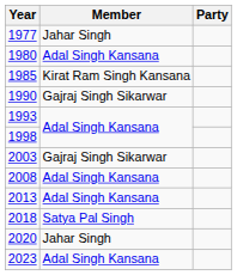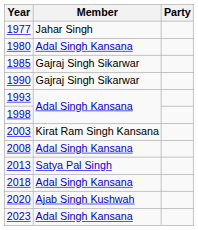 <table class="wikitable sortable">
 <tr>
 <th>Year</th>
 <th>Member</th>
 <th colspan=2>Party</th>
 </tr>
 <tr>
 <td><a href='#'>1977</a></td>
 <td>Jahar Singh</td>
 <td></td>
 </tr>
 <tr>
 <td><a href='#'>1980</a></td>
 <td><a href='#'>Adal Singh Kansana</a></td>
 <td></td>
 </tr>
 <tr>
 <td><a href='#'>1985</a></td>
-<td>Kirat Ram Singh Kansana</td>
+<td>Gajraj Singh Sikarwar</td>
 <td></td>
 </tr>
 <tr>
 <td><a href='#'>1990</a></td>
 <td>Gajraj Singh Sikarwar</td>
 <td></td>
 </tr>
 <tr>
 <td><a href='#'>1993</a></td>
 <td rowspan=2><a href='#'>Adal Singh Kansana</a></td>
 <td></td>
 </tr>
 <tr>
 <td><a href='#'>1998</a></td>
 </tr>
 <tr>
 <td><a href='#'>2003</a></td>
-<td>Gajraj Singh Sikarwar</td>
+<td>Kirat Ram Singh Kansana</td>
 <td></td>
 </tr>
 <tr>
 <td><a href='#'>2008</a></td>
 <td><a href='#'>Adal Singh Kansana</a></td>
 <td></td>
 </tr>
 <tr>
 <td><a href='#'>2013</a></td>
+<td><a href='#'>Satya Pal Singh</a></td>
+<td></td>
+</tr>
+<tr>
+<td><a href='#'>2018</a></td>
 <td><a href='#'>Adal Singh Kansana</a></td>
 <td></td>
 </tr>
 <tr>
-<td><a href='#'>2018</a></td>
-<td><a href='#'>Satya Pal Singh</a></td>
-<td></td>
-</tr>
-<tr>
 <td><a href='#'>2020</a></td>
-<td>Jahar Singh</td>
+<td><a href='#'>Ajab Singh Kushwah</a></td>
 </tr>
 <tr>
 <td><a href='#'>2023</a></td>
 <td><a href='#'>Adal Singh Kansana</a></td>
 <td></td>
 </tr>
 </table>
